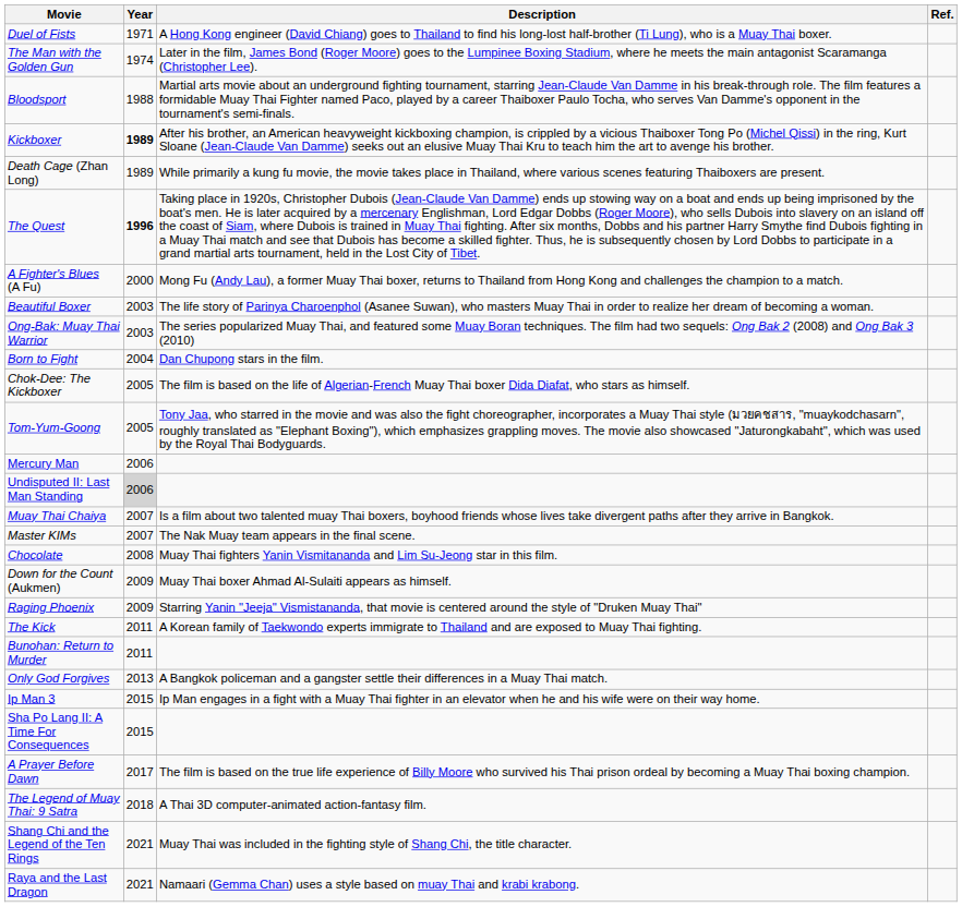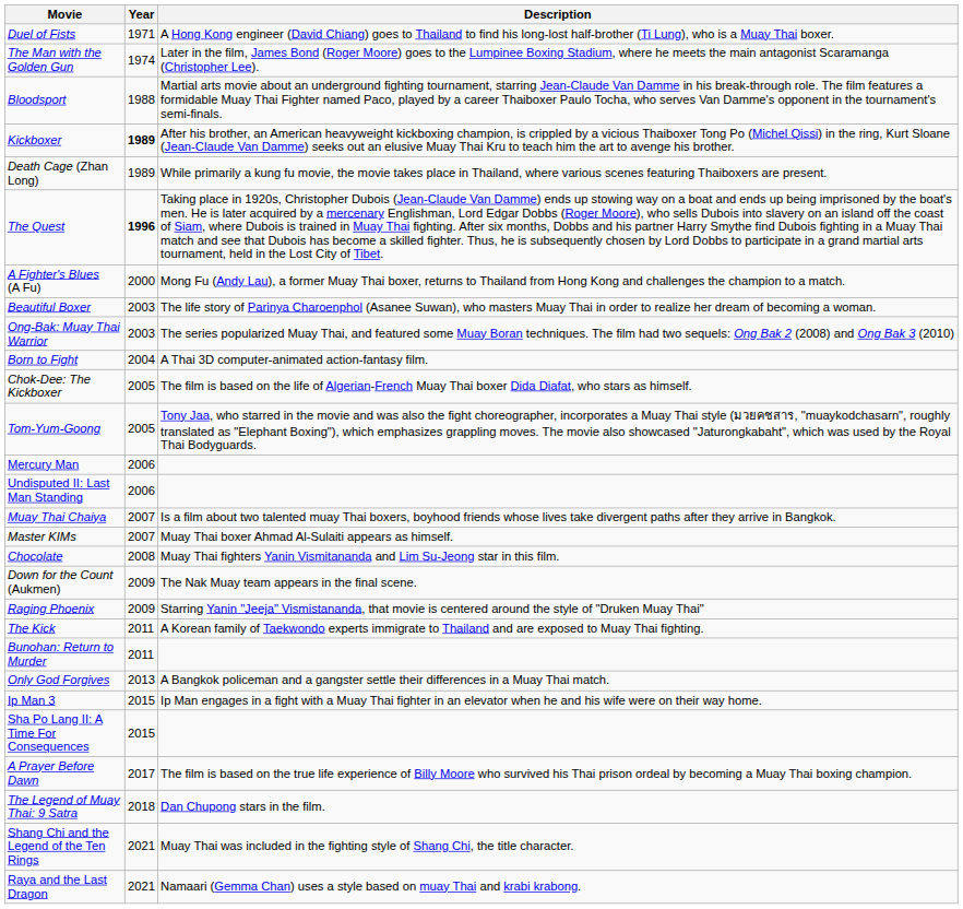 <table class="wikitable sortable">
 <tr>
 <th>Movie</th>
 <th>Year</th>
 <th>Description</th>
-<th>Ref.</th>
 </tr>
 <tr>
 <td><em><a href='#'>Duel of Fists</a></em></td>
 <td>1971</td>
 <td>A <a href='#'>Hong Kong</a> engineer (<a href='#'>David Chiang</a>) goes to <a href='#'>Thailand</a> to find his long-lost half-brother (<a href='#'>Ti Lung</a>), who is a <a href='#'>Muay Thai</a> boxer.</td>
-<td></td>
 </tr>
 <tr>
 <td><em><a href='#'>The Man with the Golden Gun</a></em></td>
 <td>1974</td>
 <td>Later in the film, <a href='#'>James Bond</a> (<a href='#'>Roger Moore</a>) goes to the <a href='#'>Lumpinee Boxing Stadium</a>, where he meets the main antagonist Scaramanga (<a href='#'>Christopher Lee</a>).</td>
-<td></td>
 </tr>
 <tr>
 <td><em><a href='#'>Bloodsport</a></em></td>
 <td>1988</td>
 <td>Martial arts movie about an underground fighting tournament, starring <a href='#'>Jean-Claude Van Damme</a> in his break-through role. The film features a formidable Muay Thai Fighter named Paco, played by a career Thaiboxer Paulo Tocha, who serves Van Damme's opponent in the tournament's semi-finals.</td>
-<td></td>
 </tr>
 <tr>
 <td><em><a href='#'>Kickboxer</a></em></td>
 <td><strong>1989</strong></td>
 <td>After his brother, an American heavyweight kickboxing champion, is crippled by a vicious Thaiboxer Tong Po (<a href='#'>Michel Qissi</a>) in the ring, Kurt Sloane (<a href='#'>Jean-Claude Van Damme</a>) seeks out an elusive Muay Thai Kru to teach him the art to avenge his brother.</td>
-<td></td>
 </tr>
 <tr>
 <td><em>Death Cage</em> (Zhan Long)</td>
 <td>1989</td>
 <td>While primarily a kung fu movie, the movie takes place in Thailand, where various scenes featuring Thaiboxers are present.</td>
-<td></td>
 </tr>
 <tr>
 <td><em><a href='#'>The Quest</a></em></td>
 <td><strong>1996</strong></td>
 <td>Taking place in 1920s, Christopher Dubois (<a href='#'>Jean-Claude Van Damme</a>) ends up stowing way on a boat and ends up being imprisoned by the boat's men. He is later acquired by a <a href='#'>mercenary</a> Englishman, Lord Edgar Dobbs (<a href='#'>Roger Moore</a>), who sells Dubois into slavery on an island off the coast of <a href='#'>Siam</a>, where Dubois is trained in <a href='#'>Muay Thai</a> fighting. After six months, Dobbs and his partner Harry Smythe find Dubois fighting in a Muay Thai match and see that Dubois has become a skilled fighter. Thus, he is subsequently chosen by Lord Dobbs to participate in a grand martial arts tournament, held in the Lost City of <a href='#'>Tibet</a>.</td>
-<td></td>
 </tr>
 <tr>
 <td><em><a href='#'>A Fighter's Blues</a></em><br>(A Fu)</td>
 <td>2000</td>
 <td>Mong Fu (<a href='#'>Andy Lau</a>), a former Muay Thai boxer, returns to Thailand from Hong Kong and challenges the champion to a match.</td>
-<td></td>
 </tr>
 <tr>
 <td><em><a href='#'>Beautiful Boxer</a></em></td>
 <td>2003</td>
 <td>The life story of <a href='#'>Parinya Charoenphol</a> (Asanee Suwan), who masters Muay Thai in order to realize her dream of becoming a woman.</td>
-<td></td>
 </tr>
 <tr>
 <td><em><a href='#'>Ong-Bak: Muay Thai Warrior</a></em></td>
 <td>2003</td>
 <td>The series popularized Muay Thai, and featured some <a href='#'>Muay Boran</a> techniques. The film had two sequels: <em><a href='#'>Ong Bak 2</a></em> (2008) and <em><a href='#'>Ong Bak 3</a></em> (2010)</td>
-<td></td>
 </tr>
 <tr>
 <td><em><a href='#'>Born to Fight</a></em></td>
 <td>2004</td>
-<td><a href='#'>Dan Chupong</a> stars in the film.</td>
-<td></td>
+<td>A Thai 3D computer-animated action-fantasy film.</td>
 </tr>
 <tr>
 <td><em>Chok-Dee: The Kickboxer</em></td>
 <td>2005</td>
 <td>The film is based on the life of <a href='#'>Algerian</a>-<a href='#'>French</a> Muay Thai boxer <a href='#'>Dida Diafat</a>, who stars as himself.</td>
-<td></td>
 </tr>
 <tr>
 <td><em><a href='#'>Tom-Yum-Goong</a></em></td>
 <td>2005</td>
 <td><a href='#'>Tony Jaa</a>, who starred in the movie and was also the fight choreographer, incorporates a Muay Thai style (มวยคชสาร, "muaykodchasarn", roughly translated as "Elephant Boxing"), which emphasizes grappling moves. The movie also showcased "Jaturongkabaht", which was used by the Royal Thai Bodyguards.</td>
-<td></td>
 </tr>
 <tr>
 <td><a href='#'>Mercury Man</a></td>
 <td>2006</td>
 <td></td>
-<td></td>
 </tr>
 <tr>
 <td><a href='#'>Undisputed II: Last Man Standing</a></td>
-<td style="background: lightgrey;">2006</td>
-<td></td>
+<td>2006</td>
 <td></td>
 </tr>
 <tr>
 <td><em><a href='#'>Muay Thai Chaiya</a></em></td>
 <td>2007</td>
 <td>Is a film about two talented muay Thai boxers, boyhood friends whose lives take divergent paths after they arrive in Bangkok.</td>
-<td></td>
 </tr>
 <tr>
 <td><em>Master KIMs</em></td>
 <td>2007</td>
-<td>The Nak Muay team appears in the final scene.</td>
-<td></td>
+<td>Muay Thai boxer Ahmad Al-Sulaiti appears as himself.</td>
 </tr>
 <tr>
 <td><em><a href='#'>Chocolate</a></em></td>
 <td>2008</td>
 <td>Muay Thai fighters <a href='#'>Yanin Vismitananda</a> and <a href='#'>Lim Su-Jeong</a> star in this film.</td>
-<td></td>
 </tr>
 <tr>
 <td><em>Down for the Count</em><br>(Aukmen)</td>
 <td>2009</td>
-<td>Muay Thai boxer Ahmad Al-Sulaiti appears as himself.</td>
-<td></td>
+<td>The Nak Muay team appears in the final scene.</td>
 </tr>
 <tr>
 <td><em><a href='#'>Raging Phoenix</a></em></td>
 <td>2009</td>
 <td>Starring <a href='#'>Yanin "Jeeja" Vismistananda</a>, that movie is centered around the style of "Druken Muay Thai"</td>
-<td></td>
 </tr>
 <tr>
 <td><em><a href='#'>The Kick</a></em></td>
 <td>2011</td>
 <td>A Korean family of <a href='#'>Taekwondo</a> experts immigrate to <a href='#'>Thailand</a> and are exposed to Muay Thai fighting.</td>
-<td></td>
 </tr>
 <tr>
 <td><em><a href='#'>Bunohan: Return to Murder</a></em></td>
 <td>2011</td>
-<td></td>
 <td></td>
 </tr>
 <tr>
 <td><em><a href='#'>Only God Forgives</a></em></td>
 <td>2013</td>
 <td>A Bangkok policeman and a gangster settle their differences in a Muay Thai match.</td>
-<td></td>
 </tr>
 <tr>
 <td><a href='#'>Ip Man 3</a></td>
 <td>2015</td>
 <td>Ip Man engages in a fight with a Muay Thai fighter in an elevator when he and his wife were on their way home.</td>
-<td></td>
 </tr>
 <tr>
 <td><a href='#'>Sha Po Lang II: A Time For Consequences</a></td>
 <td>2015</td>
-<td></td>
 <td></td>
 </tr>
 <tr>
 <td><em><a href='#'>A Prayer Before Dawn</a></em></td>
 <td>2017</td>
 <td>The film is based on the true life experience of <a href='#'>Billy Moore</a> who survived his Thai prison ordeal by becoming a Muay Thai boxing champion.</td>
-<td></td>
 </tr>
 <tr>
 <td><em><a href='#'>The Legend of Muay Thai: 9 Satra</a></em></td>
 <td>2018</td>
-<td>A Thai 3D computer-animated action-fantasy film.</td>
-<td></td>
+<td><a href='#'>Dan Chupong</a> stars in the film.</td>
 </tr>
 <tr>
 <td><a href='#'>Shang Chi and the Legend of the Ten Rings</a></td>
 <td>2021</td>
 <td>Muay Thai was included in the fighting style of <a href='#'>Shang Chi</a>, the title character.</td>
-<td></td>
 </tr>
 <tr>
 <td><a href='#'>Raya and the Last Dragon</a></td>
 <td>2021</td>
 <td>Namaari (<a href='#'>Gemma Chan</a>) uses a style based on <a href='#'>muay Thai</a> and <a href='#'>krabi krabong</a>.</td>
-<td></td>
 </tr>
 </table>
